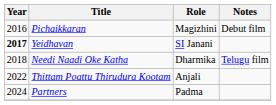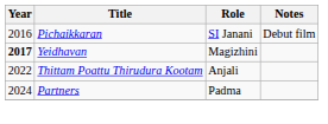 <table class="wikitable sortable">
 <tr>
 <th>Year</th>
 <th>Title</th>
 <th>Role</th>
 <th class="unsortable">Notes</th>
 </tr>
 <tr>
 <td>2016</td>
 <td><em><a href='#'>Pichaikkaran</a></em></td>
-<td>Magizhini</td>
+<td><a href='#'> SI</a> Janani</td>
 <td>Debut film</td>
 </tr>
 <tr>
 <td><strong>2017</strong></td>
 <td><em><a href='#'>Yeidhavan</a></em></td>
-<td><a href='#'> SI</a> Janani</td>
+<td>Magizhini</td>
 <td></td>
-</tr>
-<tr>
-<td>2018</td>
-<td><em><a href='#'>Needi Naadi Oke Katha</a></em></td>
-<td>Dharmika</td>
-<td><a href='#'>Telugu</a> film</td>
 </tr>
 <tr>
 <td>2022</td>
 <td><em><a href='#'>Thittam Poattu Thirudura Kootam</a></em></td>
 <td>Anjali</td>
 <td></td>
 </tr>
 <tr>
 <td>2024</td>
 <td><em><a href='#'>Partners</a></em></td>
 <td>Padma</td>
 <td></td>
 </tr>
 <tr>
 </tr>
 </table>
